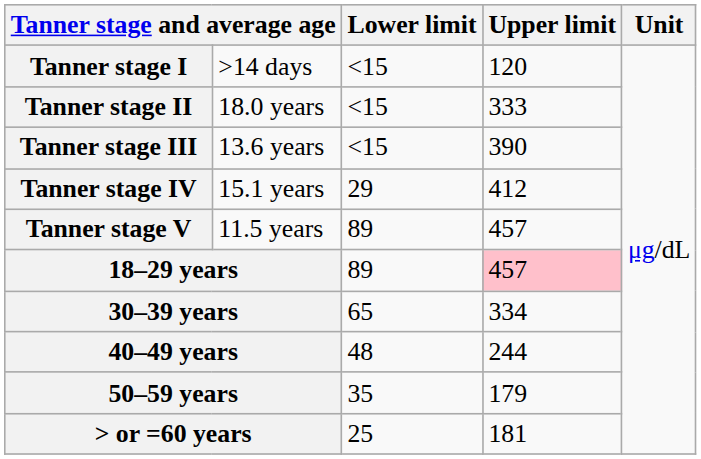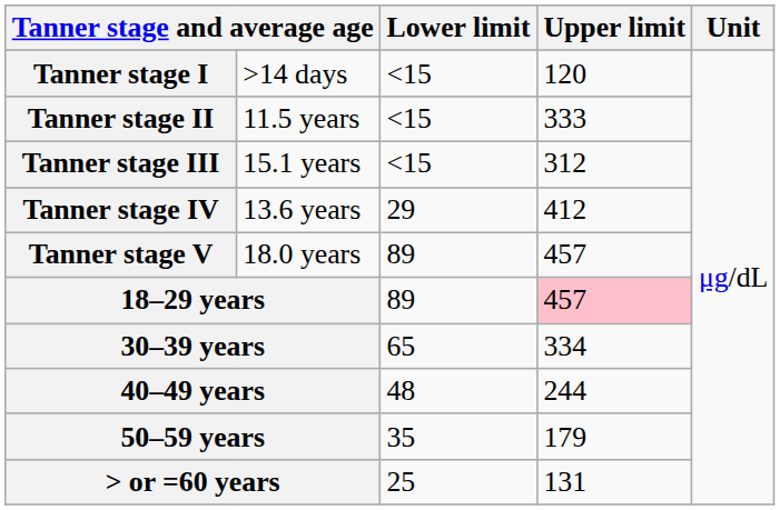 <table class="wikitable">
 <tr>
 <th colspan=2><a href='#'>Tanner stage</a> and average age</th>
 <th>Lower limit</th>
 <th>Upper limit</th>
 <th>Unit</th>
 </tr>
 <tr>
 <th>Tanner stage I</th>
 <td>>14 days</td>
 <td><15</td>
 <td>120</td>
 <td rowspan=10><a href='#'>μg</a>/dL</td>
 </tr>
 <tr>
 <th>Tanner stage II</th>
-<td>18.0 years</td>
+<td>11.5 years</td>
 <td><15</td>
 <td>333</td>
 </tr>
 <tr>
 <th>Tanner stage III</th>
-<td>13.6 years</td>
+<td>15.1 years</td>
 <td><15</td>
-<td>390</td>
+<td>312</td>
 </tr>
 <tr>
 <th>Tanner stage IV</th>
-<td>15.1 years</td>
+<td>13.6 years</td>
 <td>29</td>
 <td>412</td>
 </tr>
 <tr>
 <th>Tanner stage V</th>
-<td>11.5 years</td>
+<td>18.0 years</td>
 <td>89</td>
 <td>457</td>
 </tr>
 <tr>
 <th colspan=2>18–29 years</th>
 <td>89</td>
 <td style="background: pink;">457</td>
 </tr>
 <tr>
 <th colspan=2>30–39 years</th>
 <td>65</td>
 <td>334</td>
 </tr>
 <tr>
 <th colspan=2>40–49 years</th>
 <td>48</td>
 <td>244</td>
 </tr>
 <tr>
 <th colspan=2>50–59 years</th>
 <td>35</td>
 <td>179</td>
 </tr>
 <tr>
 <th colspan=2>> or =60 years</th>
 <td>25</td>
-<td>181</td>
+<td>131</td>
 </tr>
 </table>
